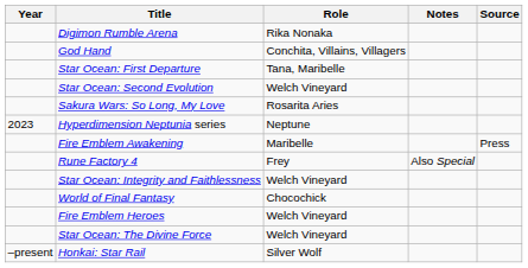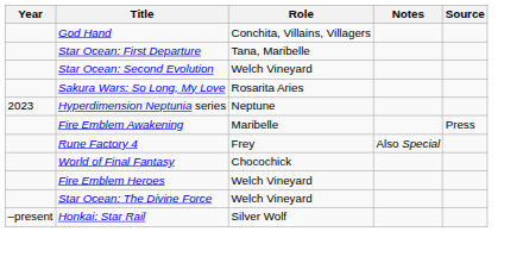 <table class="wikitable sortable plainrowheaders">
 <tr>
 <th>Year</th>
 <th>Title</th>
 <th>Role</th>
 <th class="unsortable">Notes</th>
 <th class="unsortable">Source</th>
-</tr>
-<tr>
-<td></td>
-<td><em><a href='#'>Digimon Rumble Arena</a></em></td>
-<td>Rika Nonaka</td>
-<td></td>
-<td></td>
 </tr>
 <tr>
 <td></td>
 <td><em><a href='#'>God Hand</a></em></td>
 <td>Conchita, Villains, Villagers</td>
 <td></td>
 <td></td>
 </tr>
 <tr>
 <td></td>
 <td><em><a href='#'>Star Ocean: First Departure</a></em></td>
 <td>Tana, Maribelle</td>
 <td></td>
 <td></td>
 </tr>
 <tr>
 <td></td>
 <td><em><a href='#'>Star Ocean: Second Evolution</a></em></td>
 <td>Welch Vineyard</td>
 <td></td>
 <td></td>
 </tr>
 <tr>
 <td></td>
 <td><em><a href='#'>Sakura Wars: So Long, My Love</a></em></td>
 <td>Rosarita Aries</td>
 <td></td>
 <td></td>
 </tr>
 <tr>
 <td>2023</td>
 <td><em><a href='#'>Hyperdimension Neptunia</a></em> series</td>
 <td>Neptune</td>
 <td></td>
 <td></td>
 </tr>
 <tr>
 <td></td>
 <td><em><a href='#'>Fire Emblem Awakening</a></em></td>
 <td>Maribelle</td>
 <td></td>
 <td>Press</td>
 </tr>
 <tr>
 <td></td>
 <td><em><a href='#'>Rune Factory 4</a></em></td>
 <td>Frey</td>
 <td>Also <em>Special</em></td>
 <td></td>
 </tr>
 <tr>
 <td></td>
-<td><em><a href='#'>Star Ocean: Integrity and Faithlessness</a></em></td>
-<td>Welch Vineyard</td>
-<td></td>
-<td></td>
-</tr>
-<tr>
-<td></td>
 <td><em><a href='#'>World of Final Fantasy</a></em></td>
 <td>Chocochick</td>
 <td></td>
 <td></td>
 </tr>
 <tr>
 <td></td>
 <td><em><a href='#'>Fire Emblem Heroes</a></em></td>
 <td>Welch Vineyard</td>
 <td></td>
 <td></td>
 </tr>
 <tr>
 <td></td>
 <td><em><a href='#'>Star Ocean: The Divine Force</a></em></td>
 <td>Welch Vineyard</td>
 <td></td>
 <td></td>
 </tr>
 <tr>
 <td>–present</td>
 <td><em><a href='#'>Honkai: Star Rail</a></em></td>
 <td>Silver Wolf</td>
 <td></td>
 <td></td>
 </tr>
 </table>
